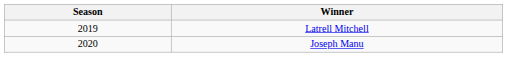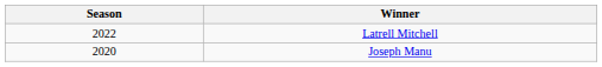 <table class="wikitable" width="50%" style="text-align: center;">
 <tr>
 <th>Season</th>
 <th>Winner</th>
 </tr>
 <tr>
-<td>2019</td>
+<td>2022</td>
 <td><a href='#'>Latrell Mitchell</a></td>
 </tr>
 <tr>
 <td>2020</td>
 <td><a href='#'>Joseph Manu</a></td>
 </tr>
 </table>
